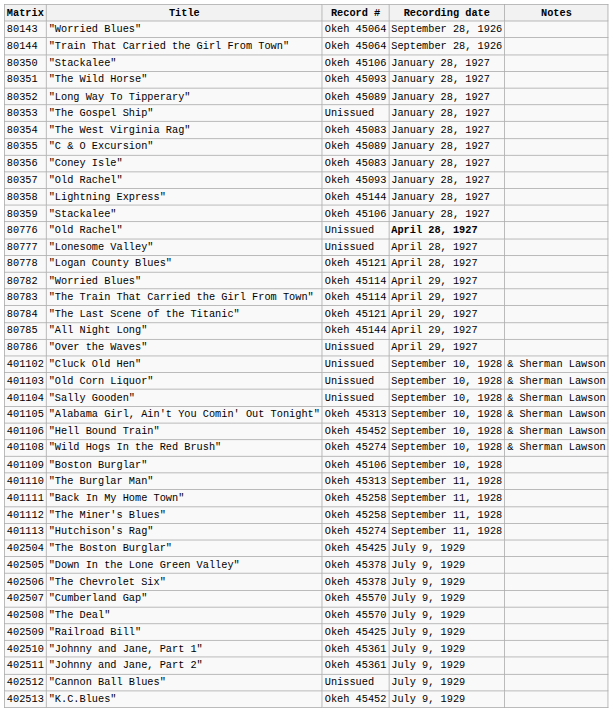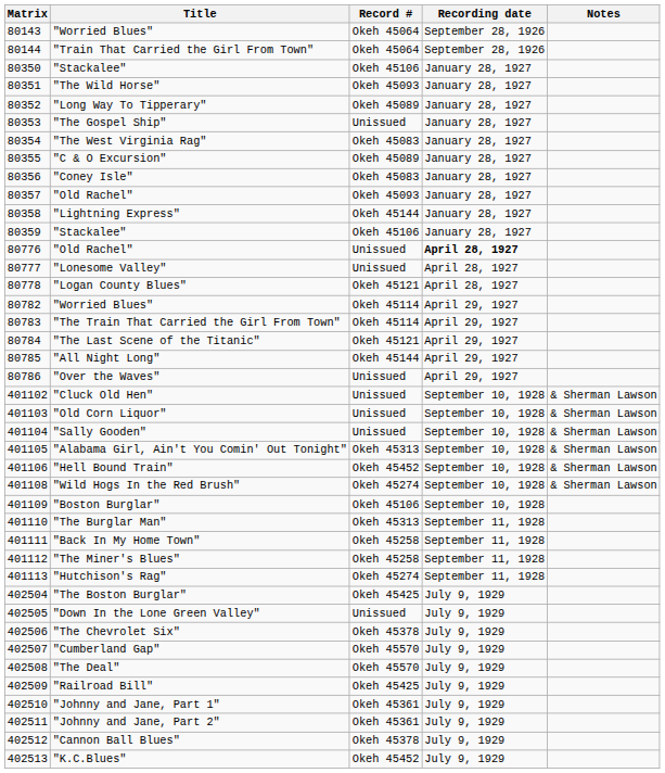 <table class=wikitable>
 <tr>
 <th>Matrix</th>
 <th>Title</th>
 <th>Record #</th>
 <th>Recording date</th>
 <th>Notes</th>
 </tr>
 <tr>
 <td>80143</td>
 <td>"Worried Blues"</td>
 <td>Okeh 45064</td>
 <td>September 28, 1926</td>
 <td></td>
 </tr>
 <tr>
 <td>80144</td>
 <td>"Train That Carried the Girl From Town"</td>
 <td>Okeh 45064</td>
 <td>September 28, 1926</td>
 <td></td>
 </tr>
 <tr>
 <td>80350</td>
 <td>"Stackalee"</td>
 <td>Okeh 45106</td>
 <td>January 28, 1927</td>
 <td></td>
 </tr>
 <tr>
 <td>80351</td>
 <td>"The Wild Horse"</td>
 <td>Okeh 45093</td>
 <td>January 28, 1927</td>
 <td></td>
 </tr>
 <tr>
 <td>80352</td>
 <td>"Long Way To Tipperary"</td>
 <td>Okeh 45089</td>
 <td>January 28, 1927</td>
 <td></td>
 </tr>
 <tr>
 <td>80353</td>
 <td>"The Gospel Ship"</td>
 <td>Unissued</td>
 <td>January 28, 1927</td>
 <td></td>
 </tr>
 <tr>
 <td>80354</td>
 <td>"The West Virginia Rag"</td>
 <td>Okeh 45083</td>
 <td>January 28, 1927</td>
 <td></td>
 </tr>
 <tr>
 <td>80355</td>
 <td>"C & O Excursion"</td>
 <td>Okeh 45089</td>
 <td>January 28, 1927</td>
 <td></td>
 </tr>
 <tr>
 <td>80356</td>
 <td>"Coney Isle"</td>
 <td>Okeh 45083</td>
 <td>January 28, 1927</td>
 <td></td>
 </tr>
 <tr>
 <td>80357</td>
 <td>"Old Rachel"</td>
 <td>Okeh 45093</td>
 <td>January 28, 1927</td>
 <td></td>
 </tr>
 <tr>
 <td>80358</td>
 <td>"Lightning Express"</td>
 <td>Okeh 45144</td>
 <td>January 28, 1927</td>
 <td></td>
 </tr>
 <tr>
 <td>80359</td>
 <td>"Stackalee"</td>
 <td>Okeh 45106</td>
 <td>January 28, 1927</td>
 <td></td>
 </tr>
 <tr>
 <td>80776</td>
 <td>"Old Rachel"</td>
 <td>Unissued</td>
 <td><strong>April 28, 1927</strong></td>
 <td></td>
 </tr>
 <tr>
 <td>80777</td>
 <td>"Lonesome Valley"</td>
 <td>Unissued</td>
 <td>April 28, 1927</td>
 <td></td>
 </tr>
 <tr>
 <td>80778</td>
 <td>"Logan County Blues"</td>
 <td>Okeh 45121</td>
 <td>April 28, 1927</td>
 <td></td>
 </tr>
 <tr>
 <td>80782</td>
 <td>"Worried Blues"</td>
 <td>Okeh 45114</td>
 <td>April 29, 1927</td>
 <td></td>
 </tr>
 <tr>
 <td>80783</td>
 <td>"The Train That Carried the Girl From Town"</td>
 <td>Okeh 45114</td>
 <td>April 29, 1927</td>
 <td></td>
 </tr>
 <tr>
 <td>80784</td>
 <td>"The Last Scene of the Titanic"</td>
 <td>Okeh 45121</td>
 <td>April 29, 1927</td>
 <td></td>
 </tr>
 <tr>
 <td>80785</td>
 <td>"All Night Long"</td>
 <td>Okeh 45144</td>
 <td>April 29, 1927</td>
 <td></td>
 </tr>
 <tr>
 <td>80786</td>
 <td>"Over the Waves"</td>
 <td>Unissued</td>
 <td>April 29, 1927</td>
 <td></td>
 </tr>
 <tr>
 <td>401102</td>
 <td>"Cluck Old Hen"</td>
 <td>Unissued</td>
 <td>September 10, 1928</td>
 <td>& Sherman Lawson</td>
 </tr>
 <tr>
 <td>401103</td>
 <td>"Old Corn Liquor"</td>
 <td>Unissued</td>
 <td>September 10, 1928</td>
 <td>& Sherman Lawson</td>
 </tr>
 <tr>
 <td>401104</td>
 <td>"Sally Gooden"</td>
 <td>Unissued</td>
 <td>September 10, 1928</td>
 <td>& Sherman Lawson</td>
 </tr>
 <tr>
 <td>401105</td>
 <td>"Alabama Girl, Ain't You Comin' Out Tonight"</td>
 <td>Okeh 45313</td>
 <td>September 10, 1928</td>
 <td>& Sherman Lawson</td>
 </tr>
 <tr>
 <td>401106</td>
 <td>"Hell Bound Train"</td>
 <td>Okeh 45452</td>
 <td>September 10, 1928</td>
 <td>& Sherman Lawson</td>
 </tr>
 <tr>
 <td>401108</td>
 <td>"Wild Hogs In the Red Brush"</td>
 <td>Okeh 45274</td>
 <td>September 10, 1928</td>
 <td>& Sherman Lawson</td>
 </tr>
 <tr>
 <td>401109</td>
 <td>"Boston Burglar"</td>
 <td>Okeh 45106</td>
 <td>September 10, 1928</td>
 <td></td>
 </tr>
 <tr>
 <td>401110</td>
 <td>"The Burglar Man"</td>
 <td>Okeh 45313</td>
 <td>September 11, 1928</td>
 <td></td>
 </tr>
 <tr>
 <td>401111</td>
 <td>"Back In My Home Town"</td>
 <td>Okeh 45258</td>
 <td>September 11, 1928</td>
 <td></td>
 </tr>
 <tr>
 <td>401112</td>
 <td>"The Miner's Blues"</td>
 <td>Okeh 45258</td>
 <td>September 11, 1928</td>
 <td></td>
 </tr>
 <tr>
 <td>401113</td>
 <td>"Hutchison's Rag"</td>
 <td>Okeh 45274</td>
 <td>September 11, 1928</td>
 <td></td>
 </tr>
 <tr>
 <td>402504</td>
 <td>"The Boston Burglar"</td>
 <td>Okeh 45425</td>
 <td>July 9, 1929</td>
 <td></td>
 </tr>
 <tr>
 <td>402505</td>
 <td>"Down In the Lone Green Valley"</td>
-<td>Okeh 45378</td>
+<td>Unissued</td>
 <td>July 9, 1929</td>
 <td></td>
 </tr>
 <tr>
 <td>402506</td>
 <td>"The Chevrolet Six"</td>
 <td>Okeh 45378</td>
 <td>July 9, 1929</td>
 <td></td>
 </tr>
 <tr>
 <td>402507</td>
 <td>"Cumberland Gap"</td>
 <td>Okeh 45570</td>
 <td>July 9, 1929</td>
 <td></td>
 </tr>
 <tr>
 <td>402508</td>
 <td>"The Deal"</td>
 <td>Okeh 45570</td>
 <td>July 9, 1929</td>
 <td></td>
 </tr>
 <tr>
 <td>402509</td>
 <td>"Railroad Bill"</td>
 <td>Okeh 45425</td>
 <td>July 9, 1929</td>
 <td></td>
 </tr>
 <tr>
 <td>402510</td>
 <td>"Johnny and Jane, Part 1"</td>
 <td>Okeh 45361</td>
 <td>July 9, 1929</td>
 <td></td>
 </tr>
 <tr>
 <td>402511</td>
 <td>"Johnny and Jane, Part 2"</td>
 <td>Okeh 45361</td>
 <td>July 9, 1929</td>
 <td></td>
 </tr>
 <tr>
 <td>402512</td>
 <td>"Cannon Ball Blues"</td>
-<td>Unissued</td>
+<td>Okeh 45378</td>
 <td>July 9, 1929</td>
 <td></td>
 </tr>
 <tr>
 <td>402513</td>
 <td>"K.C.Blues"</td>
 <td>Okeh 45452</td>
 <td>July 9, 1929</td>
 <td></td>
 </tr>
 </table>
